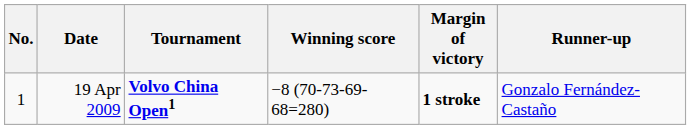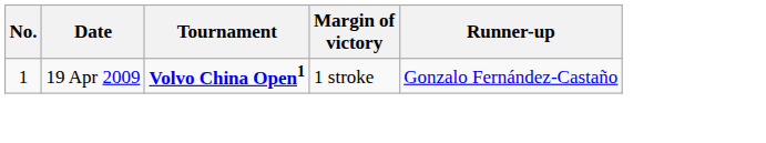 <table class="wikitable" style="font-size:95%;">
 <tr>
 <th>No.</th>
 <th>Date</th>
 <th>Tournament</th>
-<th>Winning score</th>
 <th>Margin of<br>victory</th>
 <th>Runner-up</th>
 </tr>
 <tr>
 <td align=center>1</td>
 <td align=right>19 Apr <a href='#'>2009</a></td>
 <td><strong><a href='#'>Volvo China Open</a><sup>1</sup></strong></td>
-<td>−8 (70-73-69-68=280)</td>
-<td><strong>1 stroke</strong></td>
+<td>1 stroke</td>
 <td> <a href='#'>Gonzalo Fernández-Castaño</a></td>
 </tr>
 </table>
